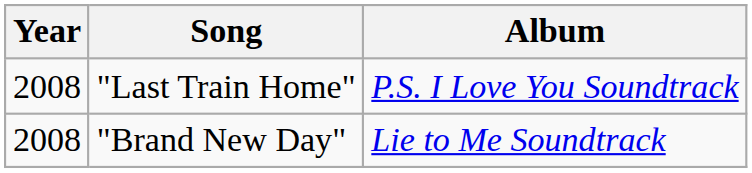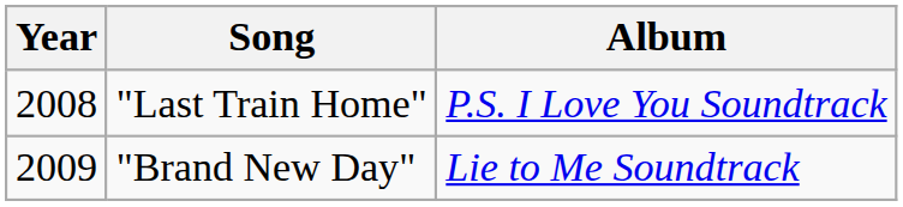 <table class="wikitable">
 <tr>
 <th>Year</th>
 <th>Song</th>
 <th>Album</th>
 </tr>
 <tr>
 <td rowspan="1">2008</td>
 <td>"Last Train Home"</td>
 <td><em><a href='#'>P.S. I Love You Soundtrack</a></em></td>
 </tr>
 <tr>
-<td rowspan="1">2008</td>
+<td rowspan="1">2009</td>
 <td>"Brand New Day"</td>
 <td><em><a href='#'>Lie to Me Soundtrack</a></em></td>
 </tr>
 </table>
